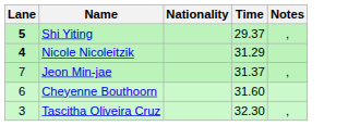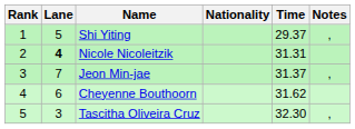 <table class="wikitable sortable" style="text-align:center">
 <tr>
+<th>Rank</th>
 <th>Lane</th>
 <th>Name</th>
 <th>Nationality</th>
 <th>Time</th>
 <th>Notes</th>
 </tr>
 <tr bgcolor=bbf3bb>
-<td><strong>5</strong></td>
+<td>1</td>
+<td>5</td>
 <td align="left"><a href='#'>Shi Yiting</a></td>
 <td align="left"></td>
 <td>29.37</td>
 <td>, </td>
 </tr>
 <tr bgcolor=bbf3bb>
+<td>2</td>
 <td><strong>4</strong></td>
 <td align="left"><a href='#'>Nicole Nicoleitzik</a></td>
 <td align="left"></td>
-<td>31.29</td>
+<td>31.31</td>
 <td></td>
 </tr>
 <tr bgcolor=bbf3bb>
+<td>3</td>
 <td>7</td>
 <td align="left"><a href='#'>Jeon Min-jae</a></td>
 <td align="left"></td>
 <td>31.37</td>
 <td>, </td>
 </tr>
 <tr bgcolor=ccf9cc>
+<td>4</td>
 <td>6</td>
 <td align="left"><a href='#'>Cheyenne Bouthoorn</a></td>
 <td align="left"></td>
-<td>31.60</td>
+<td>31.62</td>
 <td></td>
 </tr>
 <tr bgcolor=ccf9cc>
+<td>5</td>
 <td>3</td>
 <td align="left"><a href='#'>Tascitha Oliveira Cruz</a></td>
 <td align="left"></td>
 <td>32.30</td>
 <td>, </td>
 </tr>
 </table>
